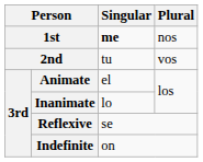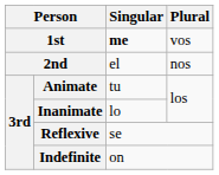 <table class="wikitable">
 <tr>
 <th colspan="2">Person</th>
 <th>Singular</th>
 <th>Plural</th>
 </tr>
 <tr>
 <th colspan="2">1st</th>
 <td><strong>me</strong></td>
-<td>nos</td>
+<td>vos</td>
 </tr>
 <tr>
 <th colspan="2">2nd</th>
-<td>tu</td>
-<td>vos</td>
+<td>el</td>
+<td>nos</td>
 </tr>
 <tr>
 <th rowspan="4">3rd</th>
 <th>Animate</th>
-<td>el</td>
+<td>tu</td>
 <td rowspan="2">los</td>
 </tr>
 <tr>
 <th>Inanimate</th>
 <td>lo</td>
 </tr>
 <tr>
 <th>Reflexive</th>
 <td colspan="2">se</td>
 </tr>
 <tr>
 <th>Indefinite</th>
 <td colspan="2">on</td>
 </tr>
 </table>
